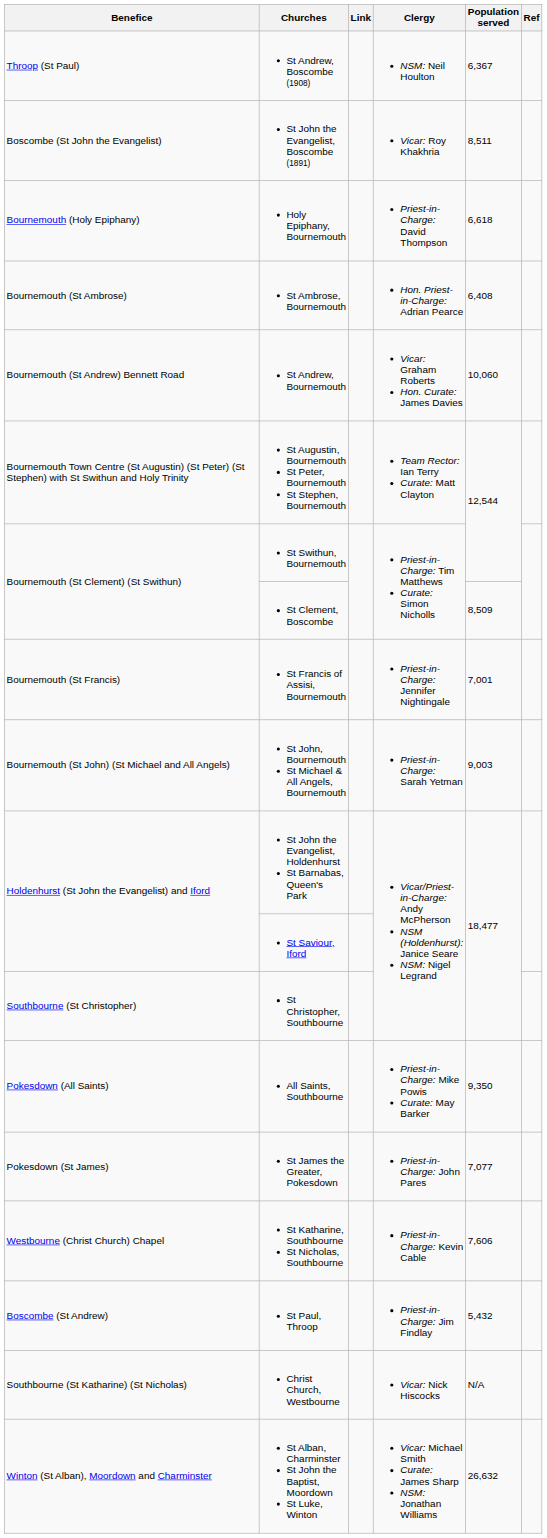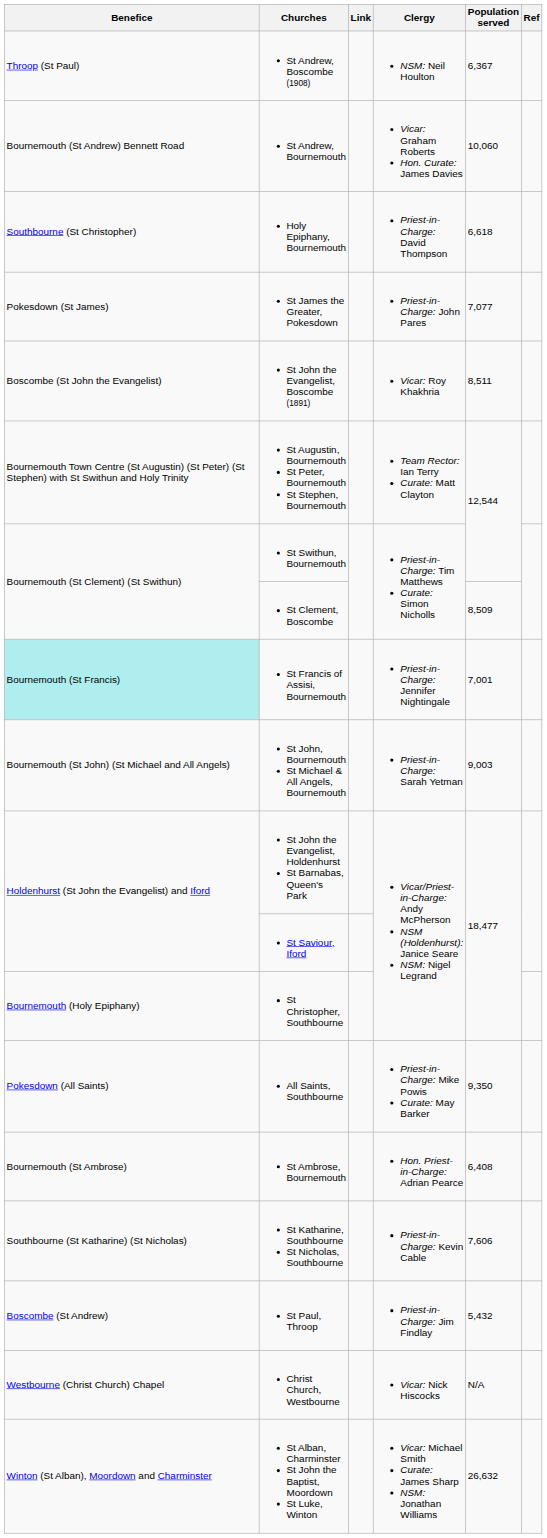 <table class="wikitable">
 <tr>
 <th style="width:425px;">Benefice</th>
 <th>Churches</th>
 <th>Link</th>
 <th>Clergy</th>
 <th>Population served</th>
 <th>Ref</th>
 </tr>
 <tr>
 <td><a href='#'>Throop</a> (St Paul)</td>
 <td><br><ul><li>St Andrew, Boscombe <small>(1908)</small></li></ul></td>
 <td></td>
 <td><br><ul><li><em>NSM:</em> Neil Houlton</li></ul></td>
 <td>6,367</td>
 <td></td>
 </tr>
 <tr>
-<td>Boscombe (St John the Evangelist)</td>
-<td><br><ul><li>St John the Evangelist, Boscombe <small>(1891)</small></li></ul></td>
+<td>Bournemouth (St Andrew) Bennett Road</td>
+<td><br><ul><li>St Andrew, Bournemouth</li></ul></td>
 <td></td>
-<td><br><ul><li><em>Vicar:</em> Roy Khakhria</li></ul></td>
-<td>8,511</td>
+<td><br><ul><li><em>Vicar:</em> Graham Roberts</li><li><em>Hon. Curate:</em> James Davies</li></ul></td>
+<td>10,060</td>
 <td></td>
 </tr>
 <tr>
-<td><a href='#'>Bournemouth</a> (Holy Epiphany)</td>
+<td><a href='#'>Southbourne</a> (St Christopher)</td>
 <td><br><ul><li>Holy Epiphany, Bournemouth</li></ul></td>
 <td></td>
 <td><br><ul><li><em>Priest-in-Charge:</em> David Thompson</li></ul></td>
 <td>6,618</td>
 <td></td>
 </tr>
 <tr>
-<td>Bournemouth (St Ambrose)</td>
-<td><br><ul><li>St Ambrose, Bournemouth</li></ul></td>
+<td>Pokesdown (St James)</td>
+<td><br><ul><li>St James the Greater, Pokesdown</li></ul></td>
 <td></td>
-<td><br><ul><li><em>Hon. Priest-in-Charge:</em> Adrian Pearce</li></ul></td>
-<td>6,408</td>
+<td><br><ul><li><em>Priest-in-Charge:</em> John Pares</li></ul></td>
+<td>7,077</td>
 <td></td>
 </tr>
 <tr>
-<td>Bournemouth (St Andrew) Bennett Road</td>
-<td><br><ul><li>St Andrew, Bournemouth</li></ul></td>
+<td>Boscombe (St John the Evangelist)</td>
+<td><br><ul><li>St John the Evangelist, Boscombe <small>(1891)</small></li></ul></td>
 <td></td>
-<td><br><ul><li><em>Vicar:</em> Graham Roberts</li><li><em>Hon. Curate:</em> James Davies</li></ul></td>
-<td>10,060</td>
+<td><br><ul><li><em>Vicar:</em> Roy Khakhria</li></ul></td>
+<td>8,511</td>
 <td></td>
 </tr>
 <tr>
 <td>Bournemouth Town Centre (St Augustin) (St Peter) (St Stephen) with St Swithun and Holy Trinity</td>
 <td><br><ul><li>St Augustin, Bournemouth</li><li>St Peter, Bournemouth </li><li>St Stephen, Bournemouth</li></ul></td>
 <td></td>
 <td><br><ul><li><em>Team Rector:</em> Ian Terry</li><li><em>Curate:</em> Matt Clayton</li></ul></td>
 <td rowspan="2">12,544</td>
 <td></td>
 </tr>
 <tr>
 <td rowspan="2">Bournemouth (St Clement) (St Swithun)</td>
 <td><br><ul><li>St Swithun, Bournemouth</li></ul></td>
 <td rowspan="2"></td>
 <td rowspan="2"><br><ul><li><em>Priest-in-Charge:</em> Tim Matthews</li><li><em>Curate:</em> Simon Nicholls</li></ul></td>
 <td rowspan="2"></td>
 </tr>
 <tr>
 <td><br><ul><li>St Clement, Boscombe</li></ul></td>
 <td>8,509</td>
 </tr>
 <tr>
-<td>Bournemouth (St Francis)</td>
+<td style="background: paleturquoise;">Bournemouth (St Francis)</td>
 <td><br><ul><li>St Francis of Assisi, Bournemouth</li></ul></td>
 <td></td>
 <td><br><ul><li><em>Priest-in-Charge:</em> Jennifer Nightingale</li></ul></td>
 <td>7,001</td>
 <td></td>
 </tr>
 <tr>
 <td>Bournemouth (St John) (St Michael and All Angels)</td>
 <td><br><ul><li>St John, Bournemouth</li><li>St Michael & All Angels, Bournemouth</li></ul></td>
 <td></td>
 <td><br><ul><li><em>Priest-in-Charge:</em> Sarah Yetman</li></ul></td>
 <td>9,003</td>
 <td></td>
 </tr>
 <tr>
 <td rowspan="2"><a href='#'>Holdenhurst</a> (St John the Evangelist) and <a href='#'>Iford</a></td>
 <td><br><ul><li>St John the Evangelist, Holdenhurst</li><li>St Barnabas, Queen's Park</li></ul></td>
 <td></td>
 <td rowspan="3"><br><ul><li><em>Vicar/Priest-in-Charge:</em> Andy McPherson</li><li><em>NSM (Holdenhurst):</em> Janice Seare</li><li><em>NSM:</em> Nigel Legrand</li></ul></td>
 <td rowspan="3">18,477</td>
 <td rowspan="2"></td>
 </tr>
 <tr>
 <td><br><ul><li><a href='#'>St Saviour, Iford</a></li></ul></td>
 <td></td>
 </tr>
 <tr>
-<td><a href='#'>Southbourne</a> (St Christopher)</td>
+<td><a href='#'>Bournemouth</a> (Holy Epiphany)</td>
 <td><br><ul><li>St Christopher, Southbourne</li></ul></td>
 <td></td>
 <td></td>
 </tr>
 <tr>
 <td><a href='#'>Pokesdown</a> (All Saints)</td>
 <td><br><ul><li>All Saints, Southbourne</li></ul></td>
 <td></td>
 <td><br><ul><li><em>Priest-in-Charge:</em> Mike Powis</li><li><em>Curate:</em> May Barker</li></ul></td>
 <td>9,350</td>
 <td></td>
 </tr>
 <tr>
-<td>Pokesdown (St James)</td>
-<td><br><ul><li>St James the Greater, Pokesdown</li></ul></td>
+<td>Bournemouth (St Ambrose)</td>
+<td><br><ul><li>St Ambrose, Bournemouth</li></ul></td>
 <td></td>
-<td><br><ul><li><em>Priest-in-Charge:</em> John Pares</li></ul></td>
-<td>7,077</td>
+<td><br><ul><li><em>Hon. Priest-in-Charge:</em> Adrian Pearce</li></ul></td>
+<td>6,408</td>
 <td></td>
 </tr>
 <tr>
-<td><a href='#'>Westbourne</a> (Christ Church) Chapel</td>
+<td>Southbourne (St Katharine) (St Nicholas)</td>
 <td><br><ul><li>St Katharine, Southbourne</li><li>St Nicholas, Southbourne</li></ul></td>
 <td></td>
 <td><br><ul><li><em>Priest-in-Charge:</em> Kevin Cable</li></ul></td>
 <td>7,606</td>
 <td></td>
 </tr>
 <tr>
 <td><a href='#'>Boscombe</a> (St Andrew)</td>
 <td><br><ul><li>St Paul, Throop</li></ul></td>
 <td></td>
 <td><br><ul><li><em>Priest-in-Charge:</em> Jim Findlay</li></ul></td>
 <td>5,432</td>
 <td></td>
 </tr>
 <tr>
-<td>Southbourne (St Katharine) (St Nicholas)</td>
+<td><a href='#'>Westbourne</a> (Christ Church) Chapel</td>
 <td><br><ul><li>Christ Church, Westbourne</li></ul></td>
 <td></td>
 <td><br><ul><li><em>Vicar:</em> Nick Hiscocks</li></ul></td>
 <td>N/A</td>
 <td></td>
 </tr>
 <tr>
 <td><a href='#'>Winton</a> (St Alban), <a href='#'>Moordown</a> and <a href='#'>Charminster</a></td>
 <td><br><ul><li>St Alban, Charminster</li><li>St John the Baptist, Moordown</li><li>St Luke, Winton</li></ul></td>
 <td></td>
 <td><br><ul><li><em>Vicar:</em> Michael Smith</li><li><em>Curate:</em> James Sharp</li><li><em>NSM:</em> Jonathan Williams</li></ul></td>
 <td>26,632</td>
 <td></td>
 </tr>
 </table>
